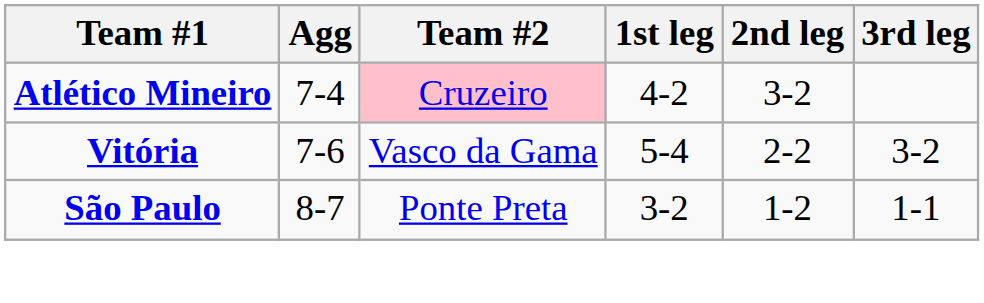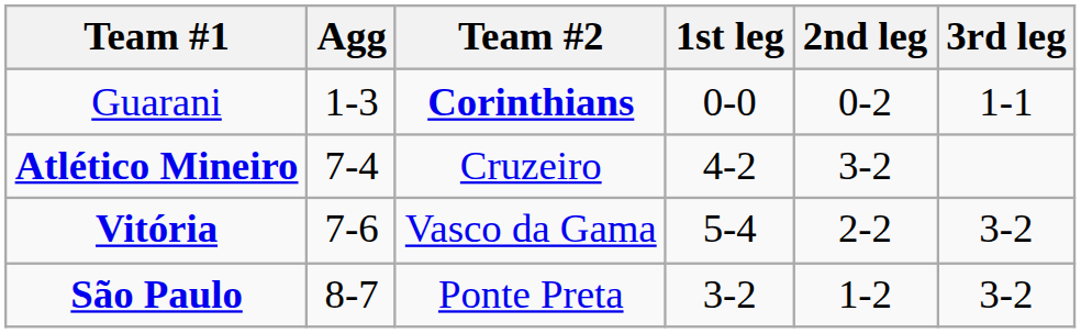 <table class="wikitable" style="text-align: center">
 <tr>
 <th>Team #1</th>
 <th>Agg</th>
 <th>Team #2</th>
 <th>1st leg</th>
 <th>2nd leg</th>
 <th>3rd leg</th>
 </tr>
 <tr>
+<td><a href='#'>Guarani</a></td>
+<td>1-3</td>
+<td><strong><a href='#'>Corinthians</a></strong></td>
+<td>0-0</td>
+<td>0-2</td>
+<td>1-1</td>
+</tr>
+<tr>
 <td><strong><a href='#'>Atlético Mineiro</a></strong></td>
 <td>7-4</td>
-<td style="background: pink;"><a href='#'>Cruzeiro</a></td>
+<td><a href='#'>Cruzeiro</a></td>
 <td>4-2</td>
 <td>3-2</td>
 <td></td>
 </tr>
 <tr>
 <td><strong><a href='#'>Vitória</a></strong></td>
 <td>7-6</td>
 <td><a href='#'>Vasco da Gama</a></td>
 <td>5-4</td>
 <td>2-2</td>
 <td>3-2</td>
 </tr>
 <tr>
 <td><strong><a href='#'>São Paulo</a></strong></td>
 <td>8-7</td>
 <td><a href='#'>Ponte Preta</a></td>
 <td>3-2</td>
 <td>1-2</td>
-<td>1-1</td>
+<td>3-2</td>
 </tr>
 </table>
